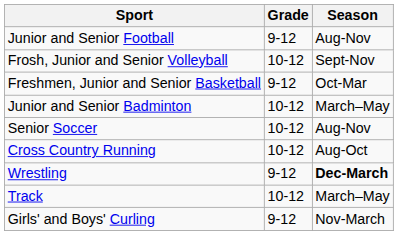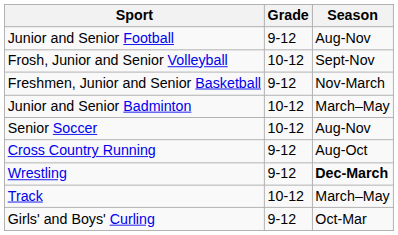 <table class="wikitable">
 <tr>
 <th>Sport</th>
 <th>Grade</th>
 <th>Season</th>
 </tr>
 <tr>
 <td>Junior and Senior <a href='#'>Football</a></td>
 <td>9-12</td>
 <td>Aug-Nov</td>
 </tr>
 <tr>
 <td>Frosh, Junior and Senior <a href='#'>Volleyball</a></td>
 <td>10-12</td>
 <td>Sept-Nov</td>
 </tr>
 <tr>
 <td>Freshmen, Junior and Senior <a href='#'>Basketball</a></td>
 <td>9-12</td>
-<td>Oct-Mar</td>
+<td>Nov-March</td>
 </tr>
 <tr>
 <td>Junior and Senior <a href='#'>Badminton</a></td>
 <td>10-12</td>
 <td>March–May</td>
 </tr>
 <tr>
 <td>Senior <a href='#'>Soccer</a></td>
 <td>10-12</td>
 <td>Aug-Nov</td>
 </tr>
 <tr>
 <td><a href='#'>Cross Country Running</a></td>
-<td>10-12</td>
+<td>9-12</td>
 <td>Aug-Oct</td>
 </tr>
 <tr>
 <td><a href='#'>Wrestling</a></td>
 <td>9-12</td>
 <td><strong>Dec-March</strong></td>
 </tr>
 <tr>
 <td><a href='#'>Track</a></td>
 <td>10-12</td>
 <td>March–May</td>
 </tr>
 <tr>
 <td>Girls' and Boys' <a href='#'>Curling</a></td>
 <td>9-12</td>
-<td>Nov-March</td>
+<td>Oct-Mar</td>
 </tr>
 </table>
